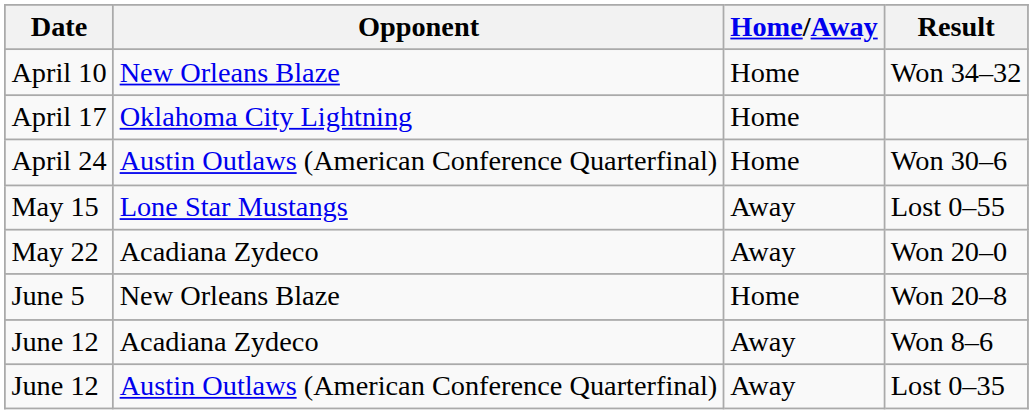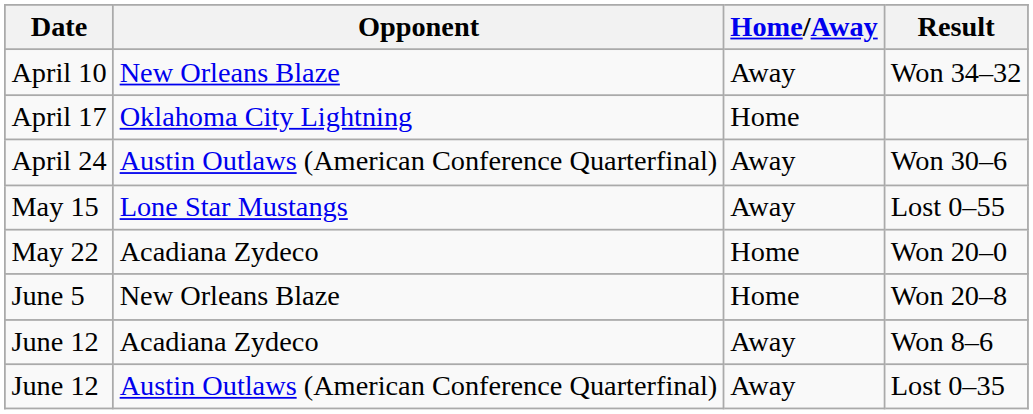 <table class="wikitable">
 <tr>
 <th>Date</th>
 <th>Opponent</th>
 <th><a href='#'>Home</a>/<a href='#'>Away</a></th>
 <th>Result</th>
 </tr>
 <tr>
 <td>April 10</td>
 <td><a href='#'>New Orleans Blaze</a></td>
-<td>Home</td>
+<td>Away</td>
 <td>Won 34–32</td>
 </tr>
 <tr>
 <td>April 17</td>
 <td><a href='#'>Oklahoma City Lightning</a></td>
 <td>Home</td>
 <td></td>
 </tr>
 <tr>
 <td>April 24</td>
 <td><a href='#'>Austin Outlaws</a> (American Conference Quarterfinal)</td>
-<td>Home</td>
+<td>Away</td>
 <td>Won 30–6</td>
 </tr>
 <tr>
 <td>May 15</td>
 <td><a href='#'>Lone Star Mustangs</a></td>
 <td>Away</td>
 <td>Lost 0–55</td>
 </tr>
 <tr>
 <td>May 22</td>
 <td>Acadiana Zydeco</td>
-<td>Away</td>
+<td>Home</td>
 <td>Won 20–0</td>
 </tr>
 <tr>
 <td>June 5</td>
 <td>New Orleans Blaze</td>
 <td>Home</td>
 <td>Won 20–8</td>
 </tr>
 <tr>
 <td>June 12</td>
 <td>Acadiana Zydeco</td>
 <td>Away</td>
 <td>Won 8–6</td>
 </tr>
 <tr>
 <td>June 12</td>
 <td><a href='#'>Austin Outlaws</a> (American Conference Quarterfinal)</td>
 <td>Away</td>
 <td>Lost 0–35</td>
 </tr>
 </table>
